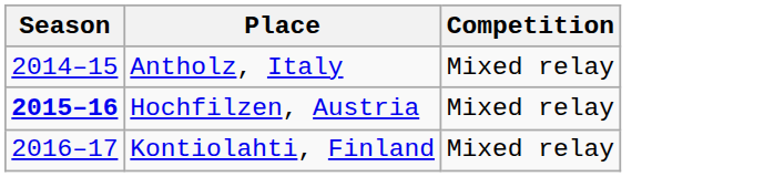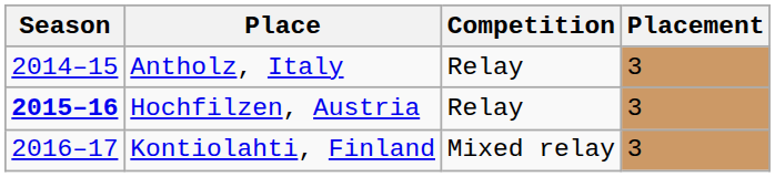 <table class="wikitable">
 <tr>
 <th>Season</th>
 <th>Place</th>
 <th>Competition</th>
+<th>Placement</th>
 </tr>
 <tr>
 <td><a href='#'>2014–15</a></td>
 <td align="left"> <a href='#'>Antholz</a>, <a href='#'>Italy</a></td>
-<td>Mixed relay</td>
+<td>Relay</td>
+<td bgcolor="cc9966">3</td>
 </tr>
 <tr>
 <td><strong><a href='#'>2015–16</a></strong></td>
 <td align="left"> <a href='#'>Hochfilzen</a>, <a href='#'>Austria</a></td>
-<td>Mixed relay</td>
+<td>Relay</td>
+<td bgcolor="cc9966">3</td>
 </tr>
 <tr>
 <td><a href='#'>2016–17</a></td>
 <td align="left"> <a href='#'>Kontiolahti</a>, <a href='#'>Finland</a></td>
 <td>Mixed relay</td>
+<td bgcolor="cc9966">3</td>
 </tr>
 </table>
